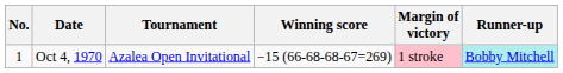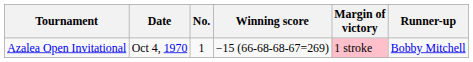 <table class="wikitable" style="font-size:95%;">
 <tr>
+<th>Tournament</th>
+<th>Date</th>
 <th>No.</th>
-<th>Date</th>
-<th>Tournament</th>
 <th>Winning score</th>
 <th>Margin of<br>victory</th>
 <th>Runner-up</th>
 </tr>
 <tr>
+<td><a href='#'>Azalea Open Invitational</a></td>
+<td>Oct 4, <a href='#'>1970</a></td>
 <td align=center>1</td>
-<td>Oct 4, <a href='#'>1970</a></td>
-<td><a href='#'>Azalea Open Invitational</a></td>
 <td>−15 (66-68-68-67=269)</td>
 <td style="background: pink;">1 stroke</td>
-<td style="background: paleturquoise;"> <a href='#'>Bobby Mitchell</a></td>
+<td> <a href='#'>Bobby Mitchell</a></td>
 </tr>
 </table>
